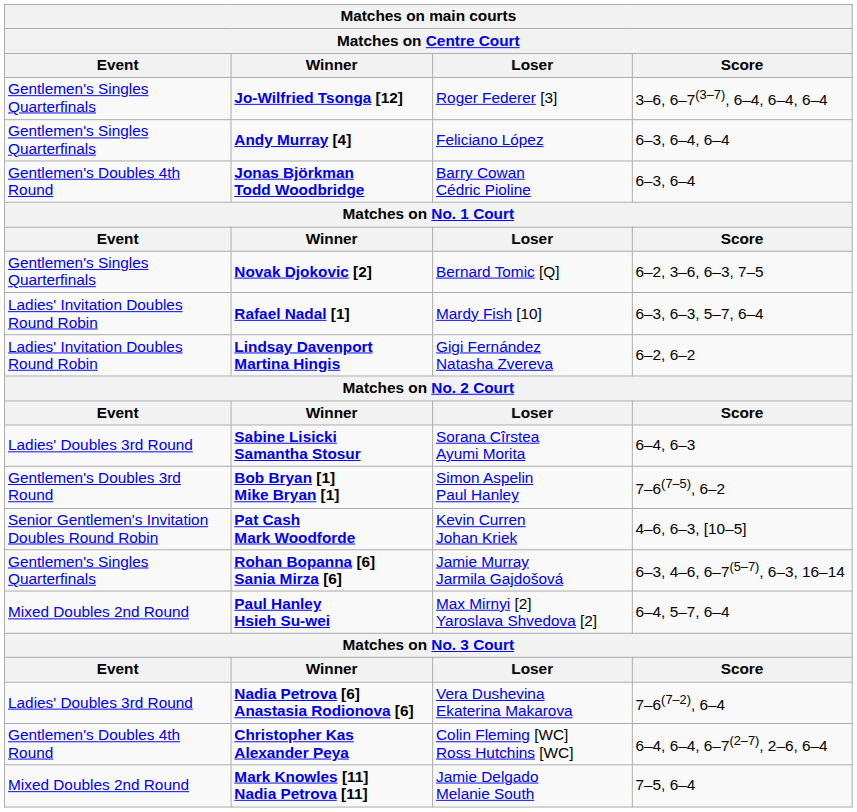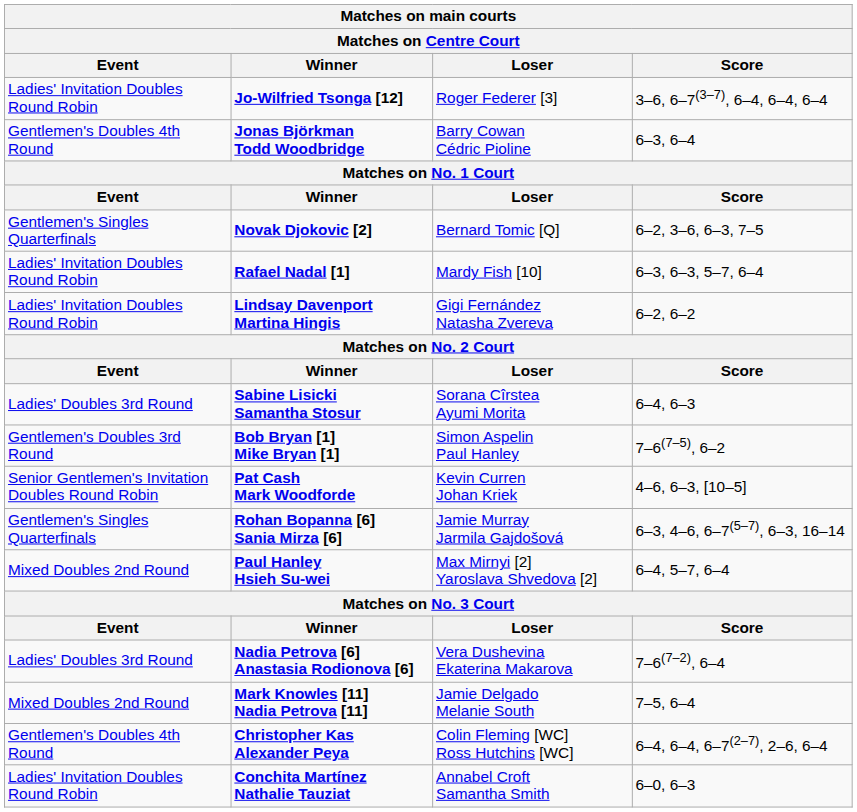 <table class="wikitable collapsible uncollapsed" style="margin:auto;">
 <tr>
 <th colspan="4" style="white-space:nowrap;">Matches on main courts</th>
 </tr>
 <tr>
 <th colspan="4">Matches on <a href='#'>Centre Court</a></th>
 </tr>
 <tr>
 <th width=220>Event</th>
 <th width=220>Winner</th>
 <th width=220>Loser</th>
 <th width=250>Score</th>
 </tr>
 <tr>
-<td><a href='#'>Gentlemen's Singles Quarterfinals</a></td>
+<td><a href='#'>Ladies' Invitation Doubles Round Robin</a></td>
 <td> <strong><a href='#'>Jo-Wilfried Tsonga</a> [12]</strong></td>
 <td> <a href='#'>Roger Federer</a> [3]</td>
 <td>3–6, 6–7<sup>(3–7)</sup>, 6–4, 6–4, 6–4</td>
-</tr>
-<tr>
-<td><a href='#'>Gentlemen's Singles Quarterfinals</a></td>
-<td> <strong><a href='#'>Andy Murray</a> [4]</strong></td>
-<td> <a href='#'>Feliciano López</a></td>
-<td>6–3, 6–4, 6–4</td>
 </tr>
 <tr>
 <td><a href='#'>Gentlemen's Doubles 4th Round</a></td>
 <td> <strong><a href='#'>Jonas Björkman</a></strong><br> <strong><a href='#'>Todd Woodbridge</a></strong></td>
 <td> <a href='#'>Barry Cowan</a><br> <a href='#'>Cédric Pioline</a></td>
 <td>6–3, 6–4</td>
 </tr>
 <tr>
 <th colspan="4">Matches on <a href='#'>No. 1 Court</a></th>
 </tr>
 <tr>
 <th width=220>Event</th>
 <th width=220>Winner</th>
 <th width=220>Loser</th>
 <th width=250>Score</th>
 </tr>
 <tr>
 <td><a href='#'>Gentlemen's Singles Quarterfinals</a></td>
 <td> <strong><a href='#'>Novak Djokovic</a> [2]</strong></td>
 <td> <a href='#'>Bernard Tomic</a> [Q]</td>
 <td>6–2, 3–6, 6–3, 7–5</td>
 </tr>
 <tr>
 <td><a href='#'>Ladies' Invitation Doubles Round Robin</a></td>
 <td> <strong><a href='#'>Rafael Nadal</a> [1]</strong></td>
 <td> <a href='#'>Mardy Fish</a> [10]</td>
 <td>6–3, 6–3, 5–7, 6–4</td>
 </tr>
 <tr>
 <td><a href='#'>Ladies' Invitation Doubles Round Robin</a></td>
 <td> <strong><a href='#'>Lindsay Davenport</a></strong><br> <strong><a href='#'>Martina Hingis</a></strong></td>
 <td> <a href='#'>Gigi Fernández</a><br> <a href='#'>Natasha Zvereva</a></td>
 <td>6–2, 6–2</td>
 </tr>
 <tr>
 <th colspan="4">Matches on <a href='#'>No. 2 Court</a></th>
 </tr>
 <tr>
 <th width=220>Event</th>
 <th width=220>Winner</th>
 <th width=220>Loser</th>
 <th width=250>Score</th>
 </tr>
 <tr>
 <td><a href='#'>Ladies' Doubles 3rd Round</a></td>
 <td> <strong><a href='#'>Sabine Lisicki</a></strong><br> <strong><a href='#'>Samantha Stosur</a></strong></td>
 <td> <a href='#'>Sorana Cîrstea</a><br> <a href='#'>Ayumi Morita</a></td>
 <td>6–4, 6–3</td>
 </tr>
 <tr>
 <td><a href='#'>Gentlemen's Doubles 3rd Round</a></td>
 <td> <strong><a href='#'>Bob Bryan</a> [1]</strong><br> <strong><a href='#'>Mike Bryan</a> [1]</strong></td>
 <td> <a href='#'>Simon Aspelin</a><br> <a href='#'>Paul Hanley</a></td>
 <td>7–6<sup>(7–5)</sup>, 6–2</td>
 </tr>
 <tr>
 <td><a href='#'>Senior Gentlemen's Invitation Doubles Round Robin</a></td>
 <td> <strong><a href='#'>Pat Cash</a></strong><br> <strong><a href='#'>Mark Woodforde</a></strong></td>
 <td> <a href='#'>Kevin Curren</a><br> <a href='#'>Johan Kriek</a></td>
 <td>4–6, 6–3, [10–5]</td>
 </tr>
 <tr>
 <td><a href='#'>Gentlemen's Singles Quarterfinals</a></td>
 <td> <strong><a href='#'>Rohan Bopanna</a> [6]</strong><br> <strong><a href='#'>Sania Mirza</a> [6]</strong></td>
 <td> <a href='#'>Jamie Murray</a><br> <a href='#'>Jarmila Gajdošová</a></td>
 <td>6–3, 4–6, 6–7<sup>(5–7)</sup>, 6–3, 16–14</td>
 </tr>
 <tr>
 <td><a href='#'>Mixed Doubles 2nd Round</a></td>
 <td> <strong><a href='#'>Paul Hanley</a></strong><br> <strong><a href='#'>Hsieh Su-wei</a></strong></td>
 <td> <a href='#'>Max Mirnyi</a> [2]<br> <a href='#'>Yaroslava Shvedova</a> [2]</td>
 <td>6–4, 5–7, 6–4</td>
 </tr>
 <tr>
 <th colspan="4">Matches on <a href='#'>No. 3 Court</a></th>
 </tr>
 <tr>
 <th width=250>Event</th>
 <th width=220>Winner</th>
 <th width=220>Loser</th>
 <th width=220>Score</th>
 </tr>
 <tr>
 <td><a href='#'>Ladies' Doubles 3rd Round</a></td>
 <td> <strong><a href='#'>Nadia Petrova</a> [6]</strong><br> <strong><a href='#'>Anastasia Rodionova</a> [6]</strong></td>
 <td> <a href='#'>Vera Dushevina</a><br> <a href='#'>Ekaterina Makarova</a></td>
 <td>7–6<sup>(7–2)</sup>, 6–4</td>
 </tr>
 <tr>
+<td><a href='#'>Mixed Doubles 2nd Round</a></td>
+<td> <strong><a href='#'>Mark Knowles</a> [11]</strong><br> <strong><a href='#'>Nadia Petrova</a> [11]</strong></td>
+<td> <a href='#'>Jamie Delgado</a><br> <a href='#'>Melanie South</a></td>
+<td>7–5, 6–4</td>
+</tr>
+<tr>
 <td><a href='#'>Gentlemen's Doubles 4th Round</a></td>
 <td> <strong><a href='#'>Christopher Kas</a></strong><br> <strong><a href='#'>Alexander Peya</a></strong></td>
 <td> <a href='#'>Colin Fleming</a> [WC]<br> <a href='#'>Ross Hutchins</a> [WC]</td>
 <td>6–4, 6–4, 6–7<sup>(2–7)</sup>, 2–6, 6–4</td>
 </tr>
 <tr>
-<td><a href='#'>Mixed Doubles 2nd Round</a></td>
-<td> <strong><a href='#'>Mark Knowles</a> [11]</strong><br> <strong><a href='#'>Nadia Petrova</a> [11]</strong></td>
-<td> <a href='#'>Jamie Delgado</a><br> <a href='#'>Melanie South</a></td>
-<td>7–5, 6–4</td>
+<td><a href='#'>Ladies' Invitation Doubles Round Robin</a></td>
+<td> <strong><a href='#'>Conchita Martínez</a></strong><br> <strong><a href='#'>Nathalie Tauziat</a></strong></td>
+<td> <a href='#'>Annabel Croft</a><br> <a href='#'>Samantha Smith</a></td>
+<td>6–0, 6–3</td>
 </tr>
 </table>
